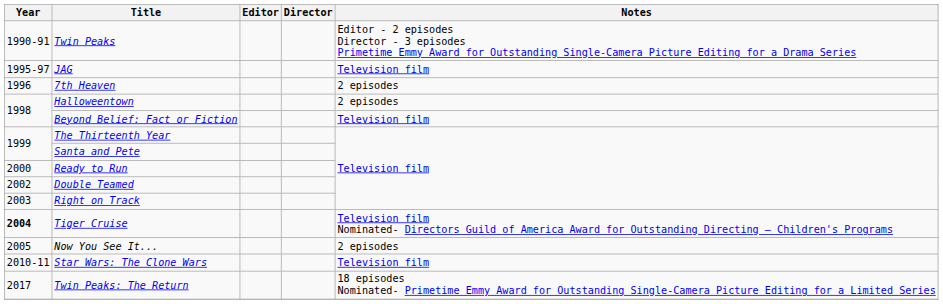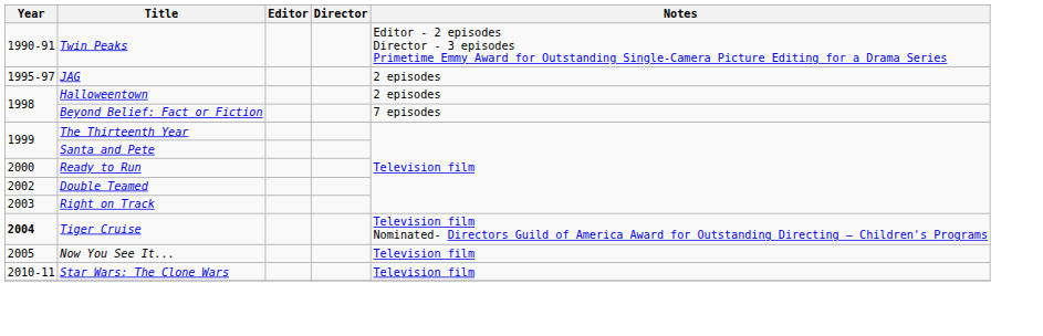 <table class="wikitable sortable">
 <tr>
 <th>Year</th>
 <th>Title</th>
 <th>Editor</th>
 <th>Director</th>
 <th class="unsortable">Notes</th>
 </tr>
 <tr>
 <td>1990-91</td>
 <td><em><a href='#'>Twin Peaks</a></em></td>
 <td></td>
 <td></td>
 <td>Editor - 2 episodes<br>Director - 3 episodes<br><a href='#'>Primetime Emmy Award for Outstanding Single-Camera Picture Editing for a Drama Series</a></td>
 </tr>
 <tr>
 <td>1995-97</td>
 <td><a href='#'><em>JAG</em></a></td>
 <td></td>
 <td></td>
-<td><a href='#'>Television film</a></td>
-</tr>
-<tr>
-<td>1996</td>
-<td><a href='#'><em>7th Heaven</em></a></td>
-<td></td>
-<td></td>
 <td>2 episodes</td>
 </tr>
 <tr>
 <td rowspan="2">1998</td>
 <td><em><a href='#'>Halloweentown</a></em></td>
 <td></td>
 <td></td>
 <td>2 episodes</td>
 </tr>
 <tr>
 <td><em><a href='#'>Beyond Belief: Fact or Fiction</a></em></td>
 <td></td>
 <td></td>
-<td><a href='#'>Television film</a></td>
+<td>7 episodes</td>
 </tr>
 <tr>
 <td rowspan="2">1999</td>
 <td><em><a href='#'>The Thirteenth Year</a></em></td>
 <td></td>
 <td></td>
 <td rowspan="5"><a href='#'>Television film</a></td>
 </tr>
 <tr>
 <td><em><a href='#'>Santa and Pete</a></em></td>
 <td></td>
 <td></td>
 </tr>
 <tr>
 <td>2000</td>
 <td><em><a href='#'>Ready to Run</a></em></td>
 <td></td>
 <td></td>
 </tr>
 <tr>
 <td>2002</td>
 <td><em><a href='#'>Double Teamed</a></em></td>
 <td></td>
 <td></td>
 </tr>
 <tr>
 <td>2003</td>
 <td><em><a href='#'>Right on Track</a></em></td>
 <td></td>
 <td></td>
 </tr>
 <tr>
 <td><strong>2004</strong></td>
 <td><em><a href='#'>Tiger Cruise</a></em></td>
 <td></td>
 <td></td>
 <td><a href='#'>Television film</a><br>Nominated- <a href='#'>Directors Guild of America Award for Outstanding Directing – Children's Programs</a></td>
 </tr>
 <tr>
 <td>2005</td>
 <td><em>Now You See It...</em></td>
 <td></td>
 <td></td>
-<td>2 episodes</td>
+<td><a href='#'>Television film</a></td>
 </tr>
 <tr>
 <td>2010-11</td>
 <td><em><a href='#'>Star Wars: The Clone Wars</a></em></td>
 <td></td>
 <td></td>
 <td><a href='#'>Television film</a></td>
 </tr>
 <tr>
-<td>2017</td>
-<td><em><a href='#'>Twin Peaks: The Return</a></em></td>
-<td></td>
-<td></td>
-<td>18 episodes<br>Nominated- <a href='#'>Primetime Emmy Award for Outstanding Single-Camera Picture Editing for a Limited Series</a></td>
-</tr>
-<tr>
 </tr>
 </table>
